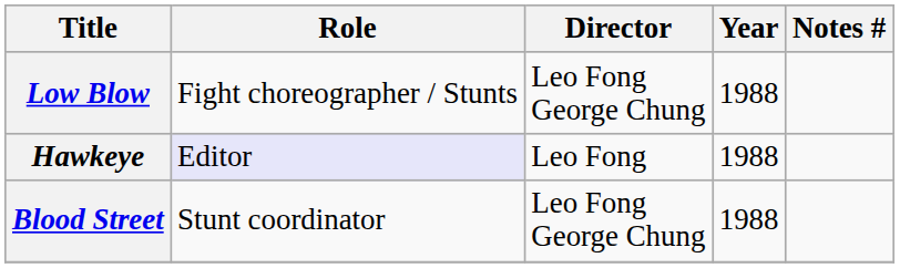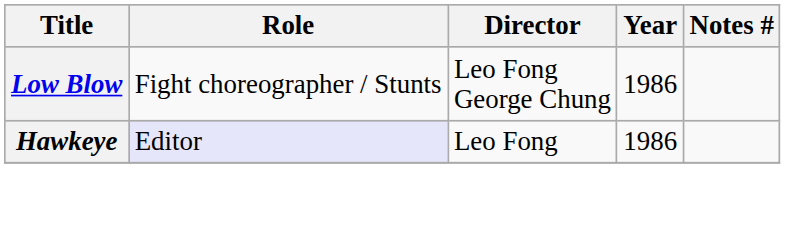 <table class="wikitable plainrowheaders sortable">
 <tr>
 <th scope="col">Title</th>
 <th scope="col">Role</th>
 <th scope="col">Director</th>
 <th scope="col">Year</th>
 <th scope="col" class="unsortable">Notes #</th>
 </tr>
 <tr>
 <th scope="row"><em><a href='#'>Low Blow</a></em></th>
 <td>Fight choreographer / Stunts</td>
 <td>Leo Fong<br>George Chung</td>
-<td>1988</td>
+<td>1986</td>
 <td></td>
 </tr>
 <tr>
 <th scope="row"><em>Hawkeye</em></th>
 <td style="background: lavender;">Editor</td>
 <td>Leo Fong</td>
-<td>1988</td>
-<td></td>
-</tr>
-<tr>
-<th scope="row"><em><a href='#'>Blood Street</a></em></th>
-<td>Stunt coordinator</td>
-<td>Leo Fong<br>George Chung</td>
-<td>1988</td>
+<td>1986</td>
 <td></td>
 </tr>
 <tr>
 </tr>
 </table>
